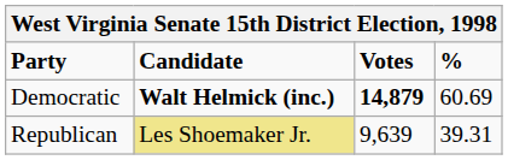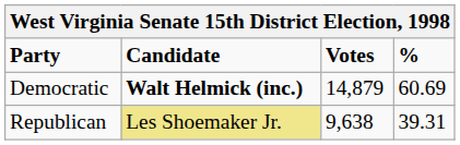 <table class="wikitable">
 <tr>
 <th colspan="4">West Virginia Senate 15th District Election, 1998</th>
 </tr>
 <tr>
 <td><strong>Party</strong></td>
 <td><strong>Candidate</strong></td>
 <td><strong>Votes</strong></td>
 <td><strong>%</strong></td>
 </tr>
 <tr>
 <td>Democratic</td>
 <td><strong>Walt Helmick (inc.)</strong></td>
-<td><strong>14,879</strong></td>
+<td>14,879</td>
 <td>60.69</td>
 </tr>
 <tr>
 <td>Republican</td>
 <td style="background: khaki;">Les Shoemaker Jr.</td>
-<td>9,639</td>
+<td>9,638</td>
 <td>39.31</td>
 </tr>
 </table>
